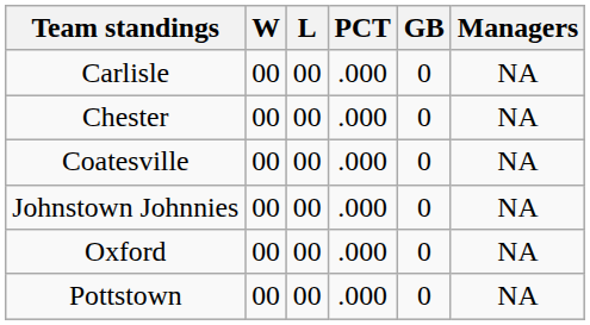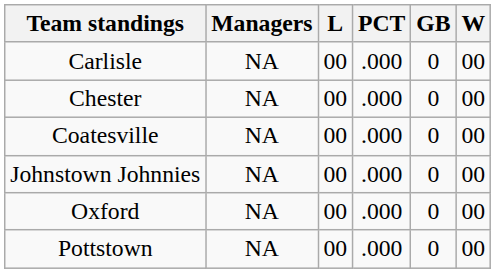 <table class="wikitable">
 <tr>
 <th>Team standings</th>
-<th>W</th>
+<th>Managers</th>
 <th>L</th>
 <th>PCT</th>
 <th>GB</th>
-<th>Managers</th>
+<th>W</th>
 </tr>
 <tr align=center>
 <td>Carlisle</td>
-<td>00</td>
+<td>NA</td>
 <td>00</td>
 <td>.000</td>
 <td>0</td>
-<td>NA</td>
+<td>00</td>
 </tr>
 <tr align=center>
 <td>Chester</td>
-<td>00</td>
+<td>NA</td>
 <td>00</td>
 <td>.000</td>
 <td>0</td>
-<td>NA</td>
+<td>00</td>
 </tr>
 <tr align=center>
 <td>Coatesville</td>
-<td>00</td>
+<td>NA</td>
 <td>00</td>
 <td>.000</td>
 <td>0</td>
-<td>NA</td>
+<td>00</td>
 </tr>
 <tr align=center>
 <td>Johnstown Johnnies</td>
-<td>00</td>
+<td>NA</td>
 <td>00</td>
 <td>.000</td>
 <td>0</td>
-<td>NA</td>
+<td>00</td>
 </tr>
 <tr align=center>
 <td>Oxford</td>
-<td>00</td>
+<td>NA</td>
 <td>00</td>
 <td>.000</td>
 <td>0</td>
-<td>NA</td>
+<td>00</td>
 </tr>
 <tr align=center>
 <td>Pottstown</td>
-<td>00</td>
+<td>NA</td>
 <td>00</td>
 <td>.000</td>
 <td>0</td>
-<td>NA</td>
+<td>00</td>
 </tr>
 </table>
